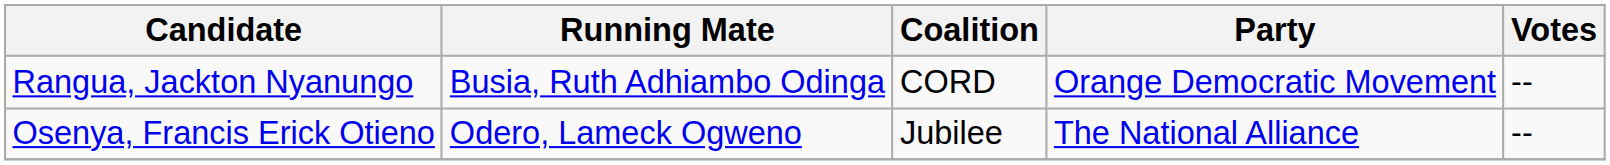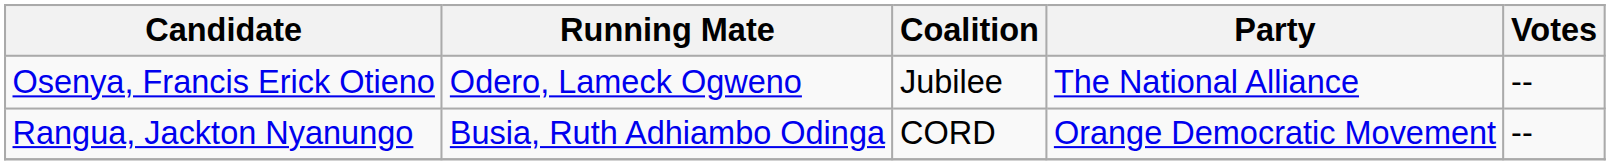 <table class="wikitable sortable">
 <tr>
 <th>Candidate</th>
 <th>Running Mate</th>
 <th>Coalition</th>
 <th>Party</th>
 <th>Votes</th>
 </tr>
 <tr>
+<td><a href='#'>Osenya, Francis Erick Otieno</a></td>
+<td><a href='#'>Odero, Lameck Ogweno</a></td>
+<td>Jubilee</td>
+<td><a href='#'>The National Alliance</a></td>
+<td>--</td>
+</tr>
+<tr>
 <td><a href='#'>Rangua, Jackton Nyanungo</a></td>
 <td><a href='#'>Busia, Ruth Adhiambo Odinga</a></td>
 <td>CORD</td>
 <td><a href='#'>Orange Democratic Movement</a></td>
 <td>--</td>
 </tr>
 <tr>
-<td><a href='#'>Osenya, Francis Erick Otieno</a></td>
-<td><a href='#'>Odero, Lameck Ogweno</a></td>
-<td>Jubilee</td>
-<td><a href='#'>The National Alliance</a></td>
-<td>--</td>
-</tr>
-<tr>
 </tr>
 </table>
